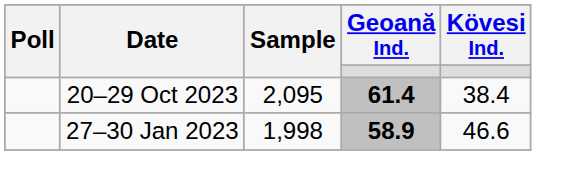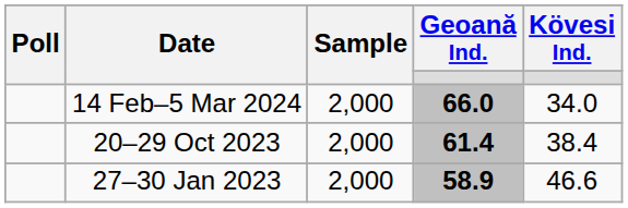 <table class="wikitable sortable" style="text-align:center;font-size:85%;line-height:14px;">
 <tr>
 <th rowspan="2">Poll</th>
 <th rowspan="2">Date</th>
 <th rowspan="2" style="width:35px;">Sample</th>
 <th class="unsortable" style="width:20px;"><a href='#'>Geoană</a><br><small><a href='#'>Ind.</a></small></th>
 <th class="unsortable" style="width:20px;"><a href='#'>Kövesi</a><br><small><a href='#'>Ind.</a></small></th>
 </tr>
 <tr>
 <th style="background:#DDDDDD; "></th>
 <th style="background:#DDDDDD; "></th>
 </tr>
 <tr>
 <td></td>
+<td>14 Feb–5 Mar 2024</td>
+<td>2,000</td>
+<td style="background:#C0C0C0"><strong>66.0</strong></td>
+<td>34.0</td>
+</tr>
+<tr>
+<td></td>
 <td>20–29 Oct 2023</td>
-<td>2,095</td>
+<td>2,000</td>
 <td style="background:#C0C0C0"><strong>61.4</strong></td>
 <td>38.4</td>
 </tr>
 <tr>
 <td></td>
 <td>27–30 Jan 2023</td>
-<td>1,998</td>
+<td>2,000</td>
 <td style="background:#C0C0C0"><strong>58.9</strong></td>
 <td>46.6</td>
 </tr>
 </table>
